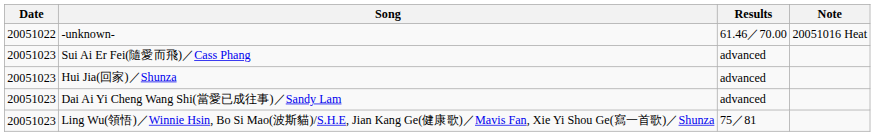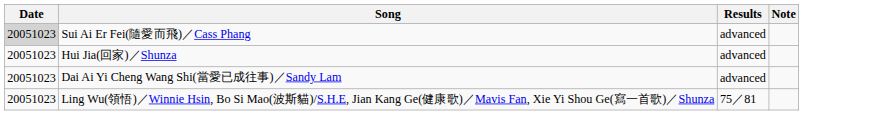 <table class="wikitable collapsible collapsed">
 <tr bgcolor="#efefef">
 <th>Date</th>
 <th>Song</th>
 <th>Results</th>
 <th>Note</th>
 </tr>
 <tr>
-<td>20051022</td>
-<td>-unknown-</td>
-<td>61.46／70.00</td>
-<td>20051016 Heat</td>
-</tr>
-<tr>
-<td>20051023</td>
+<td style="background: lightgrey;">20051023</td>
 <td>Sui Ai Er Fei(隨愛而飛)／<a href='#'>Cass Phang</a></td>
 <td>advanced</td>
 <td></td>
 </tr>
 <tr>
 <td>20051023</td>
 <td>Hui Jia(回家)／<a href='#'>Shunza</a></td>
 <td>advanced</td>
 <td></td>
 </tr>
 <tr>
 <td>20051023</td>
 <td>Dai Ai Yi Cheng Wang Shi(當愛已成往事)／<a href='#'>Sandy Lam</a></td>
 <td>advanced</td>
 <td></td>
 </tr>
 <tr>
 <td>20051023</td>
 <td>Ling Wu(領悟)／<a href='#'>Winnie Hsin</a>, Bo Si Mao(波斯貓)/<a href='#'>S.H.E</a>, Jian Kang Ge(健康歌)／<a href='#'>Mavis Fan</a>, Xie Yi Shou Ge(寫一首歌)／<a href='#'>Shunza</a></td>
 <td>75／81</td>
 <td></td>
 </tr>
 </table>
